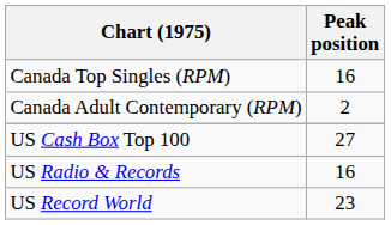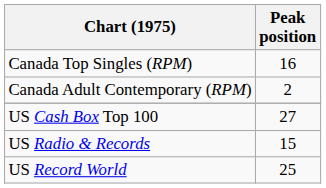 <table class="wikitable sortable">
 <tr>
 <th>Chart (1975)</th>
 <th>Peak<br>position</th>
 </tr>
 <tr>
 <td>Canada Top Singles (<em>RPM</em>)</td>
 <td style="text-align:center">16</td>
 </tr>
 <tr>
 <td>Canada Adult Contemporary (<em>RPM</em>)</td>
 <td style="text-align:center">2</td>
 </tr>
 <tr>
 </tr>
 <tr>
 </tr>
 <tr>
 <td>US <em><a href='#'>Cash Box</a></em> Top 100</td>
 <td style="text-align:center">27</td>
 </tr>
 <tr>
 <td>US <em><a href='#'>Radio & Records</a></em></td>
-<td style="text-align:center">16</td>
+<td style="text-align:center">15</td>
 </tr>
 <tr>
 <td>US <em><a href='#'>Record World</a></em></td>
-<td style="text-align:center">23</td>
+<td style="text-align:center">25</td>
 </tr>
 </table>
